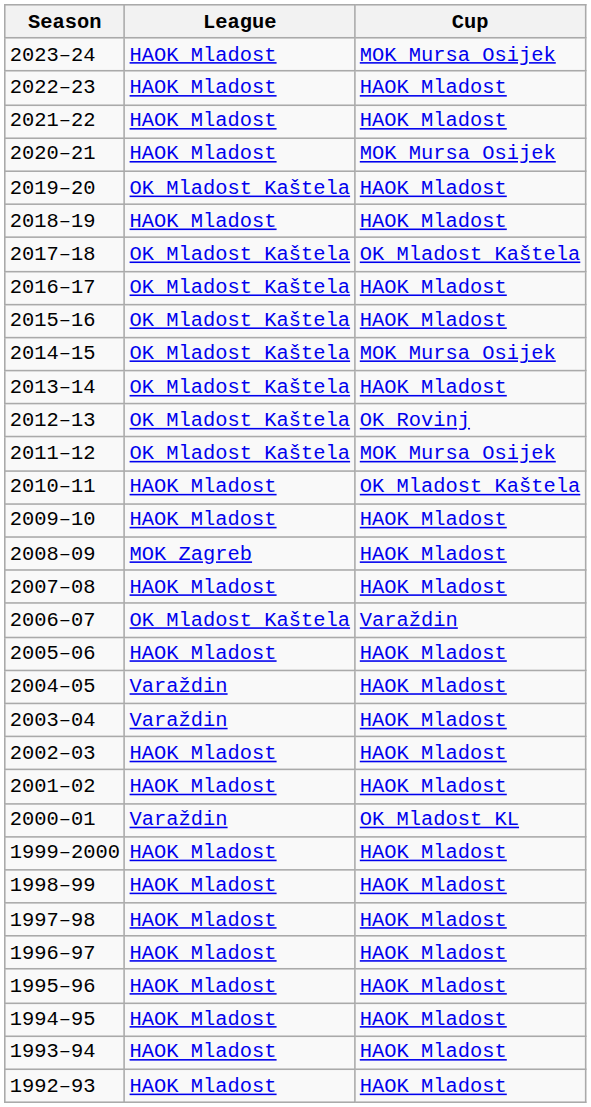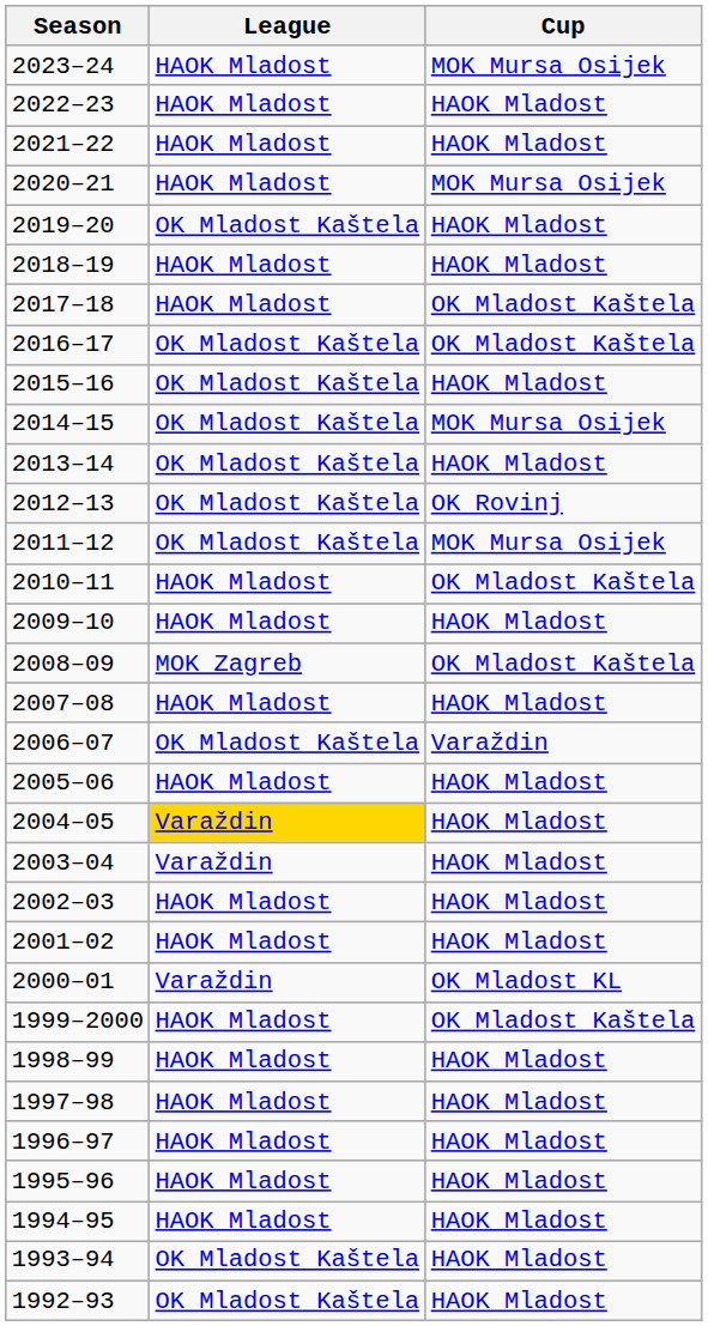 <table class="wikitable">
 <tr>
 <th>Season</th>
 <th>League</th>
 <th>Cup</th>
 </tr>
 <tr>
 <td>2023–24</td>
 <td><a href='#'>HAOK Mladost</a></td>
 <td><a href='#'>MOK Mursa Osijek</a></td>
 </tr>
 <tr>
 <td>2022–23</td>
 <td><a href='#'>HAOK Mladost</a></td>
 <td><a href='#'>HAOK Mladost</a></td>
 </tr>
 <tr>
 <td>2021–22</td>
 <td><a href='#'>HAOK Mladost</a></td>
 <td><a href='#'>HAOK Mladost</a></td>
 </tr>
 <tr>
 <td>2020–21</td>
 <td><a href='#'>HAOK Mladost</a></td>
 <td><a href='#'>MOK Mursa Osijek</a></td>
 </tr>
 <tr>
 <td>2019–20</td>
 <td><a href='#'>OK Mladost Kaštela</a></td>
 <td><a href='#'>HAOK Mladost</a></td>
 </tr>
 <tr>
 <td>2018–19</td>
 <td><a href='#'>HAOK Mladost</a></td>
 <td><a href='#'>HAOK Mladost</a></td>
 </tr>
 <tr>
 <td>2017–18</td>
-<td><a href='#'>OK Mladost Kaštela</a></td>
+<td><a href='#'>HAOK Mladost</a></td>
 <td><a href='#'>OK Mladost Kaštela</a></td>
 </tr>
 <tr>
 <td>2016–17</td>
 <td><a href='#'>OK Mladost Kaštela</a></td>
-<td><a href='#'>HAOK Mladost</a></td>
+<td><a href='#'>OK Mladost Kaštela</a></td>
 </tr>
 <tr>
 <td>2015–16</td>
 <td><a href='#'>OK Mladost Kaštela</a></td>
 <td><a href='#'>HAOK Mladost</a></td>
 </tr>
 <tr>
 <td>2014–15</td>
 <td><a href='#'>OK Mladost Kaštela</a></td>
 <td><a href='#'>MOK Mursa Osijek</a></td>
 </tr>
 <tr>
 <td>2013–14</td>
 <td><a href='#'>OK Mladost Kaštela</a></td>
 <td><a href='#'>HAOK Mladost</a></td>
 </tr>
 <tr>
 <td>2012–13</td>
 <td><a href='#'>OK Mladost Kaštela</a></td>
 <td><a href='#'>OK Rovinj</a></td>
 </tr>
 <tr>
 <td>2011–12</td>
 <td><a href='#'>OK Mladost Kaštela</a></td>
 <td><a href='#'>MOK Mursa Osijek</a></td>
 </tr>
 <tr>
 <td>2010–11</td>
 <td><a href='#'>HAOK Mladost</a></td>
 <td><a href='#'>OK Mladost Kaštela</a></td>
 </tr>
 <tr>
 <td>2009–10</td>
 <td><a href='#'>HAOK Mladost</a></td>
 <td><a href='#'>HAOK Mladost</a></td>
 </tr>
 <tr>
 <td>2008–09</td>
 <td><a href='#'>MOK Zagreb</a></td>
-<td><a href='#'>HAOK Mladost</a></td>
+<td><a href='#'>OK Mladost Kaštela</a></td>
 </tr>
 <tr>
 <td>2007–08</td>
 <td><a href='#'>HAOK Mladost</a></td>
 <td><a href='#'>HAOK Mladost</a></td>
 </tr>
 <tr>
 <td>2006–07</td>
 <td><a href='#'>OK Mladost Kaštela</a></td>
 <td><a href='#'>Varaždin</a></td>
 </tr>
 <tr>
 <td>2005–06</td>
 <td><a href='#'>HAOK Mladost</a></td>
 <td><a href='#'>HAOK Mladost</a></td>
 </tr>
 <tr>
 <td>2004–05</td>
-<td><a href='#'>Varaždin</a></td>
+<td style="background: gold;"><a href='#'>Varaždin</a></td>
 <td><a href='#'>HAOK Mladost</a></td>
 </tr>
 <tr>
 <td>2003–04</td>
 <td><a href='#'>Varaždin</a></td>
 <td><a href='#'>HAOK Mladost</a></td>
 </tr>
 <tr>
 <td>2002–03</td>
 <td><a href='#'>HAOK Mladost</a></td>
 <td><a href='#'>HAOK Mladost</a></td>
 </tr>
 <tr>
 <td>2001–02</td>
 <td><a href='#'>HAOK Mladost</a></td>
 <td><a href='#'>HAOK Mladost</a></td>
 </tr>
 <tr>
 <td>2000–01</td>
 <td><a href='#'>Varaždin</a></td>
 <td><a href='#'>OK Mladost KL</a></td>
 </tr>
 <tr>
 <td>1999–2000</td>
 <td><a href='#'>HAOK Mladost</a></td>
-<td><a href='#'>HAOK Mladost</a></td>
+<td><a href='#'>OK Mladost Kaštela</a></td>
 </tr>
 <tr>
 <td>1998–99</td>
 <td><a href='#'>HAOK Mladost</a></td>
 <td><a href='#'>HAOK Mladost</a></td>
 </tr>
 <tr>
 <td>1997–98</td>
 <td><a href='#'>HAOK Mladost</a></td>
 <td><a href='#'>HAOK Mladost</a></td>
 </tr>
 <tr>
 <td>1996–97</td>
 <td><a href='#'>HAOK Mladost</a></td>
 <td><a href='#'>HAOK Mladost</a></td>
 </tr>
 <tr>
 <td>1995–96</td>
 <td><a href='#'>HAOK Mladost</a></td>
 <td><a href='#'>HAOK Mladost</a></td>
 </tr>
 <tr>
 <td>1994–95</td>
 <td><a href='#'>HAOK Mladost</a></td>
 <td><a href='#'>HAOK Mladost</a></td>
 </tr>
 <tr>
 <td>1993–94</td>
-<td><a href='#'>HAOK Mladost</a></td>
+<td><a href='#'>OK Mladost Kaštela</a></td>
 <td><a href='#'>HAOK Mladost</a></td>
 </tr>
 <tr>
 <td>1992–93</td>
-<td><a href='#'>HAOK Mladost</a></td>
+<td><a href='#'>OK Mladost Kaštela</a></td>
 <td><a href='#'>HAOK Mladost</a></td>
 </tr>
 </table>
